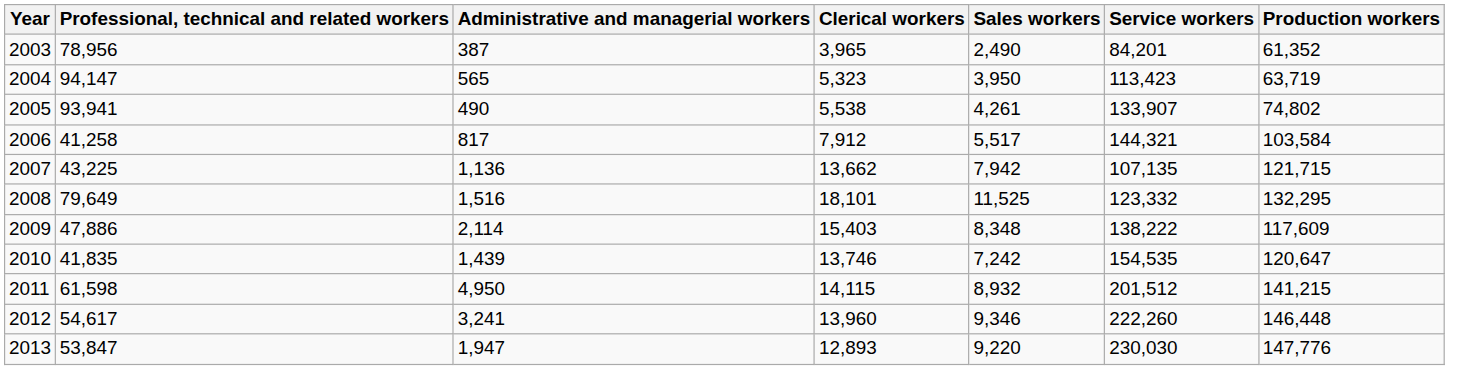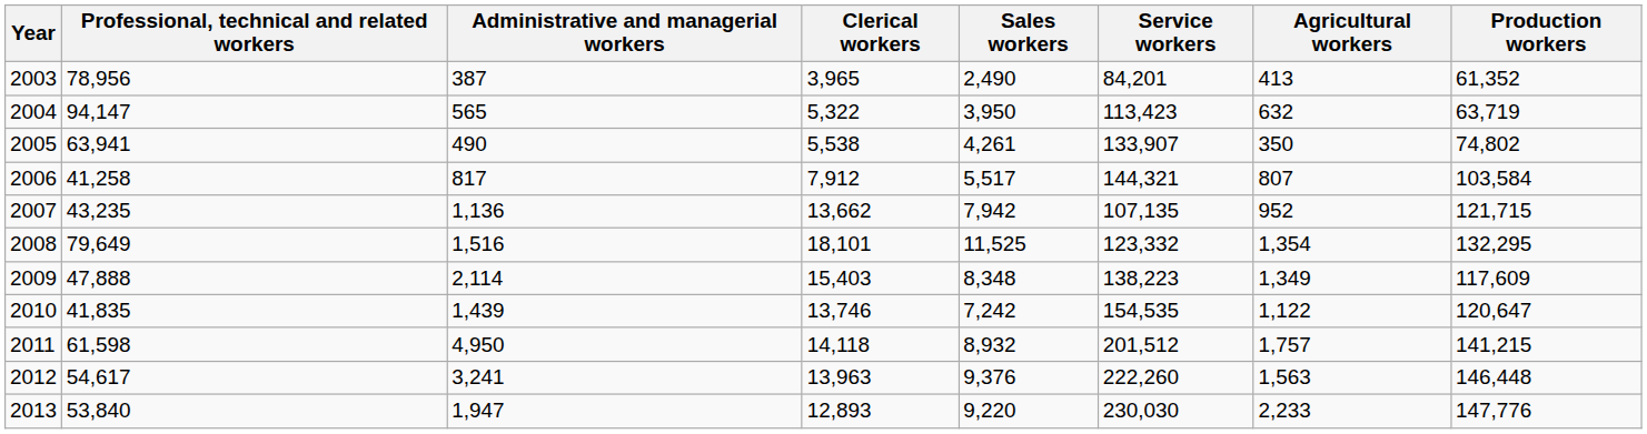 <table class="wikitable">
 <tr>
 <th><strong>Year</strong></th>
 <th><strong>Professional, technical and related workers</strong></th>
 <th><strong>Administrative and managerial workers</strong></th>
 <th><strong>Clerical workers</strong></th>
 <th><strong>Sales workers</strong></th>
 <th><strong>Service workers</strong></th>
+<th><strong>Agricultural workers</strong></th>
 <th><strong>Production workers</strong></th>
 </tr>
 <tr>
 <td>2003</td>
 <td>78,956</td>
 <td>387</td>
 <td>3,965</td>
 <td>2,490</td>
 <td>84,201</td>
+<td>413</td>
 <td>61,352</td>
 </tr>
 <tr>
 <td>2004</td>
 <td>94,147</td>
 <td>565</td>
-<td>5,323</td>
+<td>5,322</td>
 <td>3,950</td>
 <td>113,423</td>
+<td>632</td>
 <td>63,719</td>
 </tr>
 <tr>
 <td>2005</td>
-<td>93,941</td>
+<td>63,941</td>
 <td>490</td>
 <td>5,538</td>
 <td>4,261</td>
 <td>133,907</td>
+<td>350</td>
 <td>74,802</td>
 </tr>
 <tr>
 <td>2006</td>
 <td>41,258</td>
 <td>817</td>
 <td>7,912</td>
 <td>5,517</td>
 <td>144,321</td>
+<td>807</td>
 <td>103,584</td>
 </tr>
 <tr>
 <td>2007</td>
-<td>43,225</td>
+<td>43,235</td>
 <td>1,136</td>
 <td>13,662</td>
 <td>7,942</td>
 <td>107,135</td>
+<td>952</td>
 <td>121,715</td>
 </tr>
 <tr>
 <td>2008</td>
 <td>79,649</td>
 <td>1,516</td>
 <td>18,101</td>
 <td>11,525</td>
 <td>123,332</td>
+<td>1,354</td>
 <td>132,295</td>
 </tr>
 <tr>
 <td>2009</td>
-<td>47,886</td>
+<td>47,888</td>
 <td>2,114</td>
 <td>15,403</td>
 <td>8,348</td>
-<td>138,222</td>
+<td>138,223</td>
+<td>1,349</td>
 <td>117,609</td>
 </tr>
 <tr>
 <td>2010</td>
 <td>41,835</td>
 <td>1,439</td>
 <td>13,746</td>
 <td>7,242</td>
 <td>154,535</td>
+<td>1,122</td>
 <td>120,647</td>
 </tr>
 <tr>
 <td>2011</td>
 <td>61,598</td>
 <td>4,950</td>
-<td>14,115</td>
+<td>14,118</td>
 <td>8,932</td>
 <td>201,512</td>
+<td>1,757</td>
 <td>141,215</td>
 </tr>
 <tr>
 <td>2012</td>
 <td>54,617</td>
 <td>3,241</td>
-<td>13,960</td>
-<td>9,346</td>
+<td>13,963</td>
+<td>9,376</td>
 <td>222,260</td>
+<td>1,563</td>
 <td>146,448</td>
 </tr>
 <tr>
 <td>2013</td>
-<td>53,847</td>
+<td>53,840</td>
 <td>1,947</td>
 <td>12,893</td>
 <td>9,220</td>
 <td>230,030</td>
+<td>2,233</td>
 <td>147,776</td>
 </tr>
 </table>
